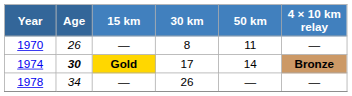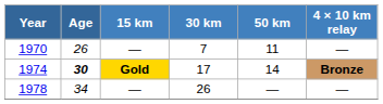 <table class="wikitable" style="font-size:95%; text-align:center; border:grey solid 1px; border-collapse:collapse; background:#ffffff;">
 <tr>
 <th style="background-color:#369; color:white; width:60px;"> Year </th>
 <th style="background-color:#369; color:white; width:40px;"> Age </th>
 <th style="background-color:#4180be; color:white; width:75px;"> 15 km </th>
 <th style="background-color:#4180be; color:white; width:75px;"> 30 km </th>
 <th style="background-color:#4180be; color:white; width:75px;"> 50 km </th>
 <th style="background-color:#4180be; color:white; width:75px;"> 4 × 10 km <br> relay </th>
 </tr>
 <tr>
 <td><a href='#'>1970</a></td>
 <td><em>26</em></td>
 <td>—</td>
-<td>8</td>
+<td>7</td>
 <td>11</td>
 <td>—</td>
 </tr>
 <tr>
 <td><a href='#'>1974</a></td>
 <td><strong><em>30</em></strong></td>
 <td style="background:gold;"><strong>Gold</strong></td>
 <td>17</td>
 <td>14</td>
 <td bgcolor="cc9966"><strong>Bronze</strong></td>
 </tr>
 <tr>
 <td><a href='#'>1978</a></td>
 <td><em>34</em></td>
 <td>—</td>
 <td>26</td>
 <td>—</td>
 <td>—</td>
 </tr>
 <tr>
 </tr>
 </table>
